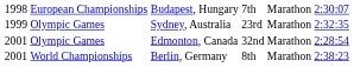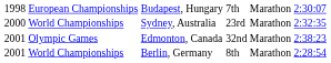 <table>
 <tr>
 <td>1998</td>
 <td><a href='#'>European Championships</a></td>
 <td><a href='#'>Budapest</a>, Hungary</td>
 <td>7th</td>
 <td>Marathon</td>
 <td><a href='#'>2:30:07</a></td>
 </tr>
 <tr>
-<td>1999</td>
-<td><a href='#'>Olympic Games</a></td>
+<td>2000</td>
+<td><a href='#'>World Championships</a></td>
 <td><a href='#'>Sydney</a>, Australia</td>
 <td>23rd</td>
 <td>Marathon</td>
 <td><a href='#'>2:32:35</a></td>
 </tr>
 <tr>
 <td>2001</td>
 <td><a href='#'>Olympic Games</a></td>
 <td><a href='#'>Edmonton</a>, Canada</td>
 <td>32nd</td>
 <td>Marathon</td>
-<td><a href='#'>2:28:54</a></td>
+<td><a href='#'>2:38:23</a></td>
 </tr>
 <tr>
 <td>2001</td>
 <td><a href='#'>World Championships</a></td>
 <td><a href='#'>Berlin</a>, Germany</td>
 <td>8th</td>
 <td>Marathon</td>
-<td><a href='#'>2:38:23</a></td>
+<td><a href='#'>2:28:54</a></td>
 </tr>
 <tr>
 </tr>
 </table>
